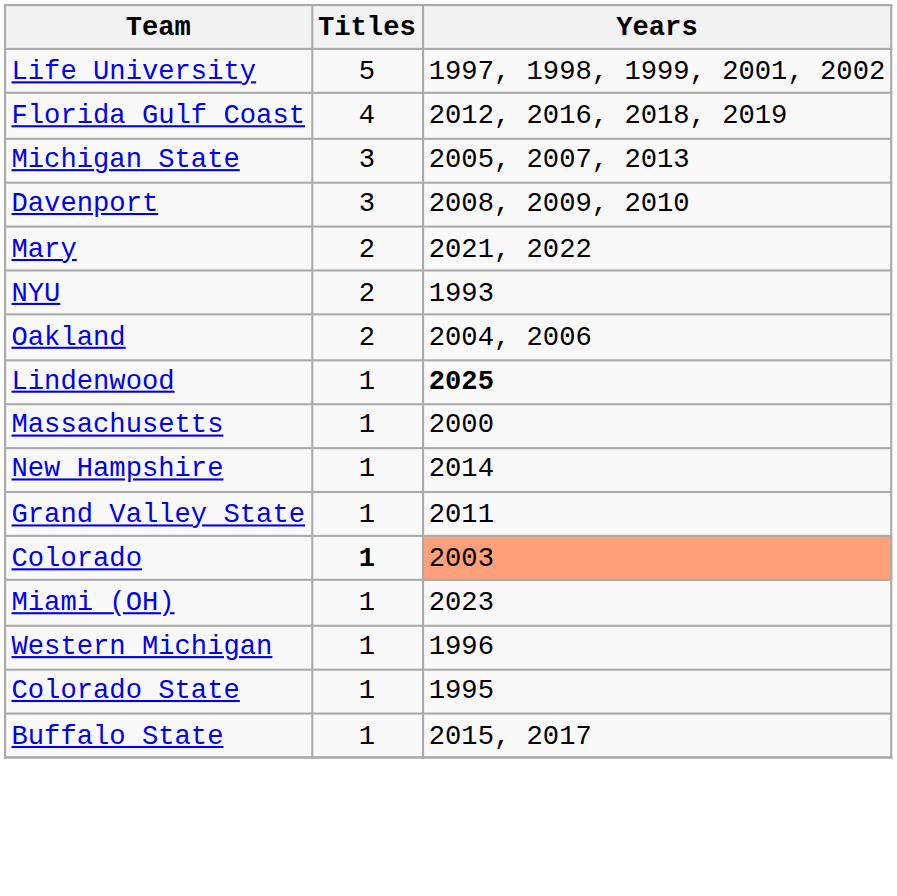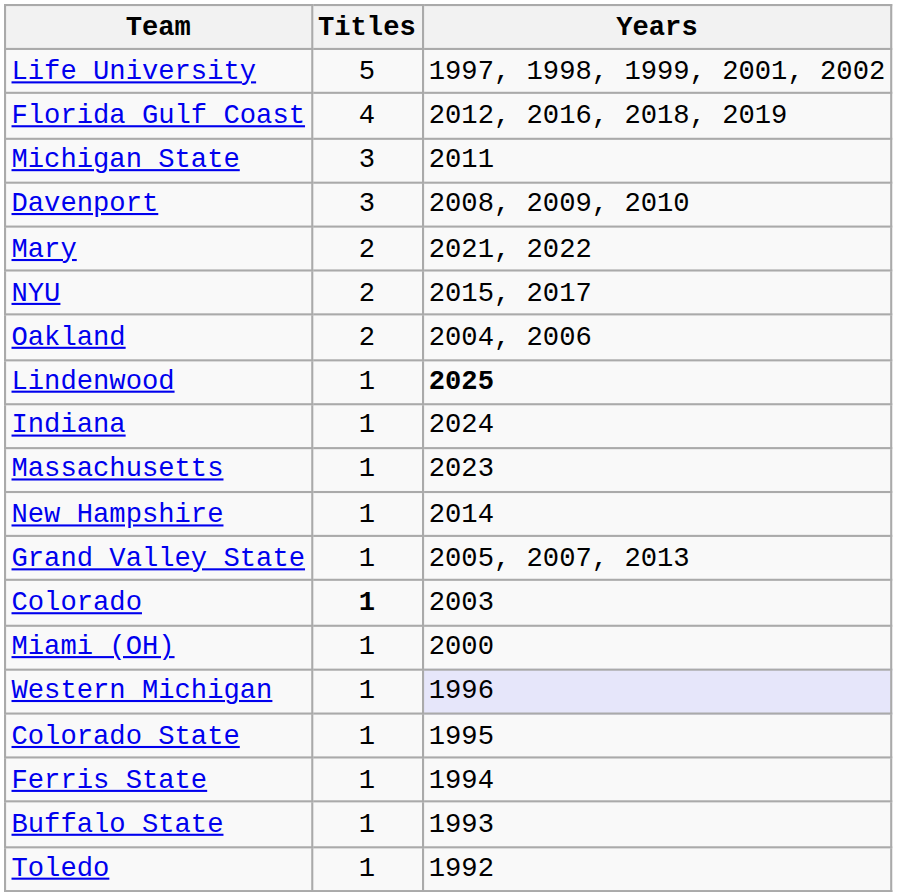 <table class="wikitable">
 <tr>
 <th>Team</th>
 <th>Titles</th>
 <th>Years</th>
 </tr>
 <tr>
 <td><a href='#'>Life University</a></td>
 <td align=center>5</td>
 <td>1997, 1998, 1999, 2001, 2002</td>
 </tr>
 <tr>
 <td><a href='#'>Florida Gulf Coast</a></td>
 <td align=center>4</td>
 <td>2012, 2016, 2018, 2019</td>
 </tr>
 <tr>
 <td><a href='#'>Michigan State</a></td>
 <td align=center>3</td>
-<td>2005, 2007, 2013</td>
+<td>2011</td>
 </tr>
 <tr>
 <td><a href='#'>Davenport</a></td>
 <td align=center>3</td>
 <td>2008, 2009, 2010</td>
 </tr>
 <tr>
 <td><a href='#'>Mary</a></td>
 <td align=center>2</td>
 <td>2021, 2022</td>
 </tr>
 <tr>
 <td><a href='#'>NYU</a></td>
 <td align=center>2</td>
-<td>1993</td>
+<td>2015, 2017</td>
 </tr>
 <tr>
 <td><a href='#'>Oakland</a></td>
 <td align=center>2</td>
 <td>2004, 2006</td>
 </tr>
 <tr>
 <td><a href='#'>Lindenwood</a></td>
 <td align=center>1</td>
 <td><strong>2025</strong></td>
 </tr>
 <tr>
+<td><a href='#'>Indiana</a></td>
+<td align=center>1</td>
+<td>2024</td>
+</tr>
+<tr>
 <td><a href='#'>Massachusetts</a></td>
 <td align=center>1</td>
-<td>2000</td>
+<td>2023</td>
 </tr>
 <tr>
 <td><a href='#'>New Hampshire</a></td>
 <td align=center>1</td>
 <td>2014</td>
 </tr>
 <tr>
 <td><a href='#'>Grand Valley State</a></td>
 <td align=center>1</td>
-<td>2011</td>
+<td>2005, 2007, 2013</td>
 </tr>
 <tr>
 <td><a href='#'>Colorado</a></td>
 <td align=center><strong>1</strong></td>
-<td style="background: lightsalmon;">2003</td>
+<td>2003</td>
 </tr>
 <tr>
 <td><a href='#'>Miami (OH)</a></td>
 <td align=center>1</td>
-<td>2023</td>
+<td>2000</td>
 </tr>
 <tr>
 <td><a href='#'>Western Michigan</a></td>
 <td align=center>1</td>
-<td>1996</td>
+<td style="background: lavender;">1996</td>
 </tr>
 <tr>
 <td><a href='#'>Colorado State</a></td>
 <td align=center>1</td>
 <td>1995</td>
 </tr>
 <tr>
+<td><a href='#'>Ferris State</a></td>
+<td align=center>1</td>
+<td>1994</td>
+</tr>
+<tr>
 <td><a href='#'>Buffalo State</a></td>
 <td align=center>1</td>
-<td>2015, 2017</td>
+<td>1993</td>
+</tr>
+<tr>
+<td><a href='#'>Toledo</a></td>
+<td align=center>1</td>
+<td>1992</td>
 </tr>
 <tr>
 </tr>
 </table>
